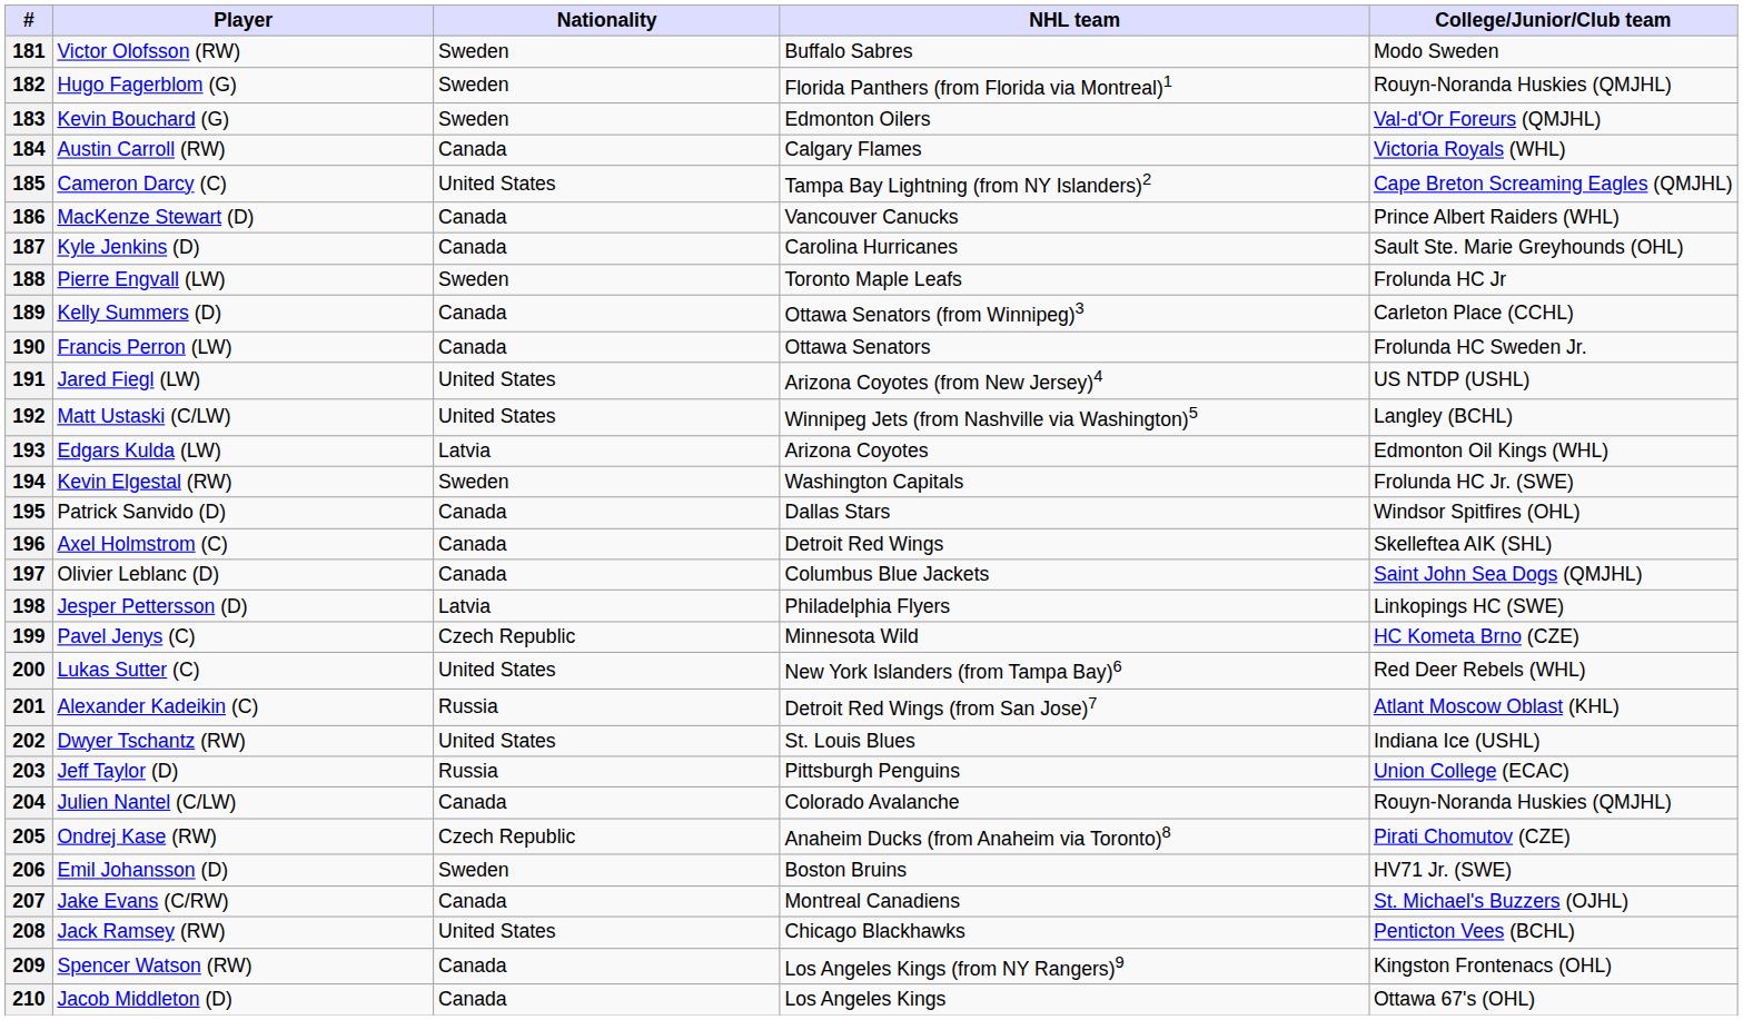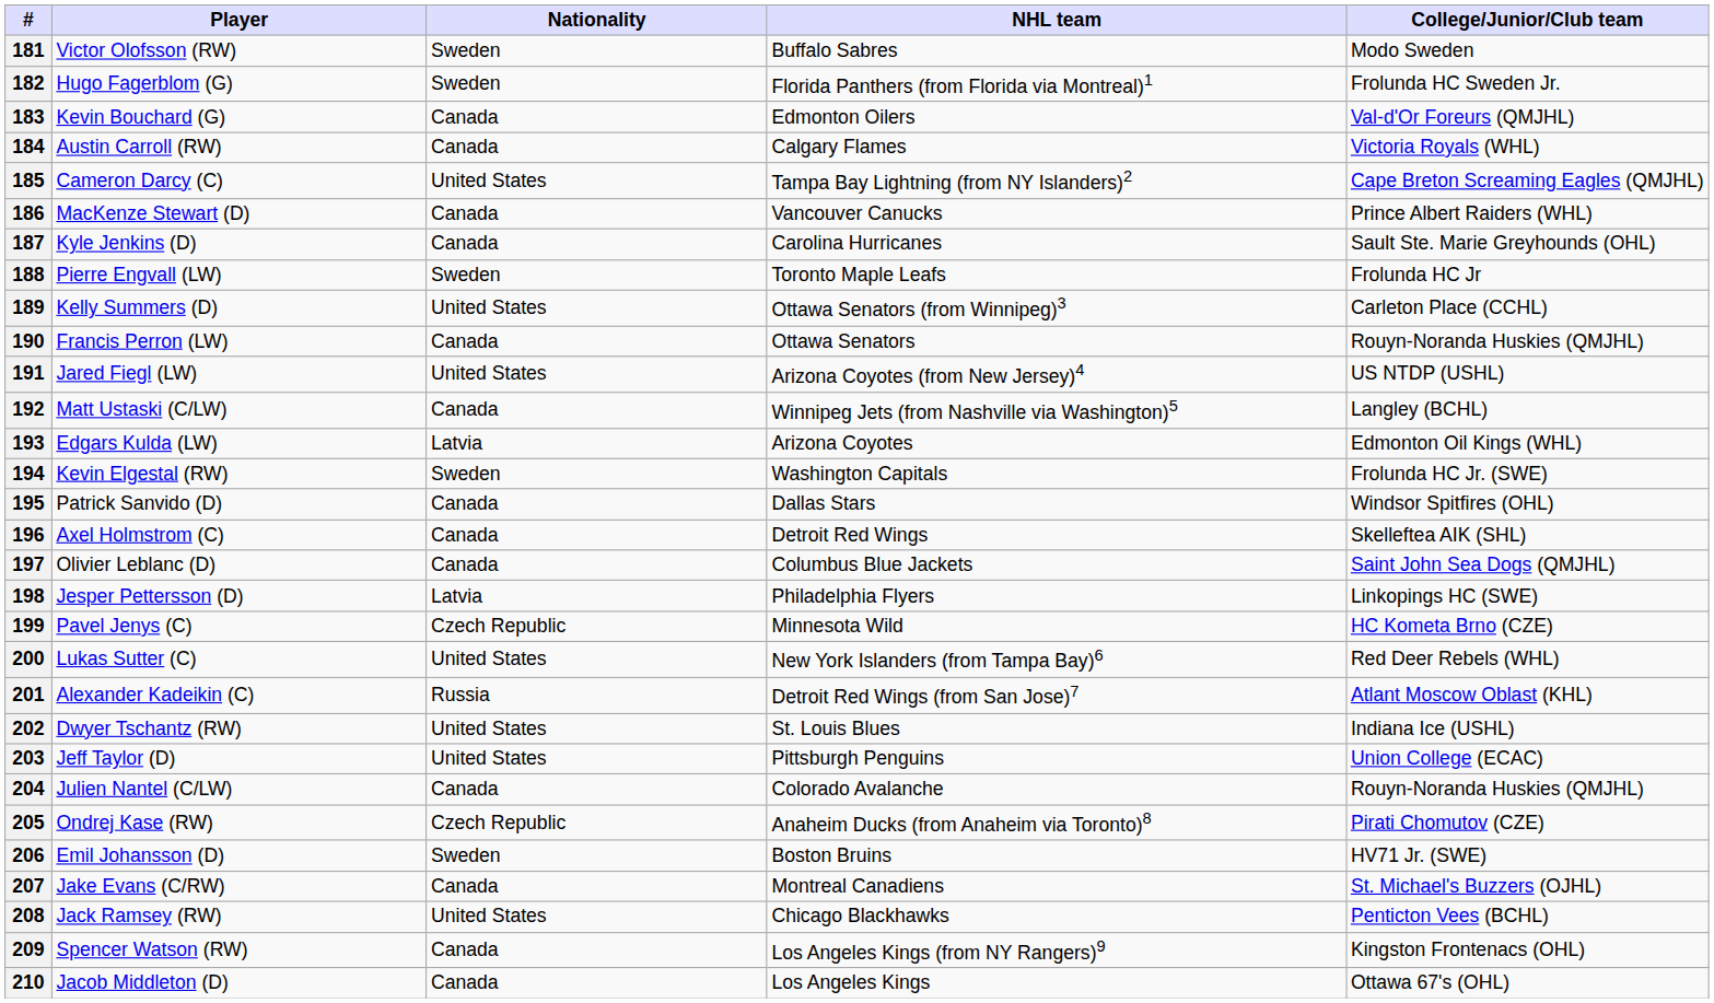 <table class="wikitable">
 <tr>
 <th style="background:#ddf; width:2.75%;">#</th>
 <th style="background:#ddf; width:22.0%;">Player</th>
 <th style="background:#ddf; width:20.0%;">Nationality</th>
 <th style="background:#ddf; width:34.0%;">NHL team</th>
 <th style="background:#ddf; width:100.0%;">College/Junior/Club team</th>
 </tr>
 <tr>
 <th>181</th>
 <td><a href='#'>Victor Olofsson</a> (RW)</td>
 <td> Sweden</td>
 <td>Buffalo Sabres</td>
 <td>Modo Sweden</td>
 </tr>
 <tr>
 <th>182</th>
 <td><a href='#'>Hugo Fagerblom</a> (G)</td>
 <td> Sweden</td>
 <td>Florida Panthers (from Florida via Montreal)<sup>1</sup></td>
-<td>Rouyn-Noranda Huskies (QMJHL)</td>
+<td>Frolunda HC Sweden Jr.</td>
 </tr>
 <tr>
 <th>183</th>
 <td><a href='#'>Kevin Bouchard</a> (G)</td>
-<td> Sweden</td>
+<td> Canada</td>
 <td>Edmonton Oilers</td>
 <td><a href='#'>Val-d'Or Foreurs</a> (QMJHL)</td>
 </tr>
 <tr>
 <th>184</th>
 <td><a href='#'>Austin Carroll</a> (RW)</td>
 <td> Canada</td>
 <td>Calgary Flames</td>
 <td><a href='#'>Victoria Royals</a> (WHL)</td>
 </tr>
 <tr>
 <th>185</th>
 <td><a href='#'>Cameron Darcy</a> (C)</td>
 <td> United States</td>
 <td>Tampa Bay Lightning (from NY Islanders)<sup>2</sup></td>
 <td><a href='#'>Cape Breton Screaming Eagles</a> (QMJHL)</td>
 </tr>
 <tr>
 <th>186</th>
 <td><a href='#'>MacKenze Stewart</a> (D)</td>
 <td> Canada</td>
 <td>Vancouver Canucks</td>
 <td>Prince Albert Raiders (WHL)</td>
 </tr>
 <tr>
 <th>187</th>
 <td><a href='#'>Kyle Jenkins</a> (D)</td>
 <td> Canada</td>
 <td>Carolina Hurricanes</td>
 <td>Sault Ste. Marie Greyhounds (OHL)</td>
 </tr>
 <tr>
 <th>188</th>
 <td><a href='#'>Pierre Engvall</a> (LW)</td>
 <td> Sweden</td>
 <td>Toronto Maple Leafs</td>
 <td>Frolunda HC Jr</td>
 </tr>
 <tr>
 <th>189</th>
 <td><a href='#'>Kelly Summers</a> (D)</td>
-<td> Canada</td>
+<td> United States</td>
 <td>Ottawa Senators (from Winnipeg)<sup>3</sup></td>
 <td>Carleton Place (CCHL)</td>
 </tr>
 <tr>
 <th>190</th>
 <td><a href='#'>Francis Perron</a> (LW)</td>
 <td> Canada</td>
 <td>Ottawa Senators</td>
-<td>Frolunda HC Sweden Jr.</td>
+<td>Rouyn-Noranda Huskies (QMJHL)</td>
 </tr>
 <tr>
 <th>191</th>
 <td><a href='#'>Jared Fiegl</a> (LW)</td>
 <td> United States</td>
 <td>Arizona Coyotes (from New Jersey)<sup>4</sup></td>
 <td>US NTDP (USHL)</td>
 </tr>
 <tr>
 <th>192</th>
 <td><a href='#'>Matt Ustaski</a> (C/LW)</td>
-<td> United States</td>
+<td> Canada</td>
 <td>Winnipeg Jets (from Nashville via Washington)<sup>5</sup></td>
 <td>Langley (BCHL)</td>
 </tr>
 <tr>
 <th>193</th>
 <td><a href='#'>Edgars Kulda</a> (LW)</td>
 <td> Latvia</td>
 <td>Arizona Coyotes</td>
 <td>Edmonton Oil Kings (WHL)</td>
 </tr>
 <tr>
 <th>194</th>
 <td><a href='#'>Kevin Elgestal</a> (RW)</td>
 <td> Sweden</td>
 <td>Washington Capitals</td>
 <td>Frolunda HC Jr. (SWE)</td>
 </tr>
 <tr>
 <th>195</th>
 <td>Patrick Sanvido (D)</td>
 <td> Canada</td>
 <td>Dallas Stars</td>
 <td>Windsor Spitfires (OHL)</td>
 </tr>
 <tr>
 <th>196</th>
 <td><a href='#'>Axel Holmstrom</a> (C)</td>
 <td> Canada</td>
 <td>Detroit Red Wings</td>
 <td>Skelleftea AIK (SHL)</td>
 </tr>
 <tr>
 <th>197</th>
 <td>Olivier Leblanc (D)</td>
 <td> Canada</td>
 <td>Columbus Blue Jackets</td>
 <td><a href='#'>Saint John Sea Dogs</a> (QMJHL)</td>
 </tr>
 <tr>
 <th>198</th>
 <td><a href='#'>Jesper Pettersson</a> (D)</td>
 <td> Latvia</td>
 <td>Philadelphia Flyers</td>
 <td>Linkopings HC (SWE)</td>
 </tr>
 <tr>
 <th>199</th>
 <td><a href='#'>Pavel Jenys</a> (C)</td>
 <td> Czech Republic</td>
 <td>Minnesota Wild</td>
 <td><a href='#'>HC Kometa Brno</a> (CZE)</td>
 </tr>
 <tr>
 <th>200</th>
 <td><a href='#'>Lukas Sutter</a> (C)</td>
 <td> United States</td>
 <td>New York Islanders (from Tampa Bay)<sup>6</sup></td>
 <td>Red Deer Rebels (WHL)</td>
 </tr>
 <tr>
 <th>201</th>
 <td><a href='#'>Alexander Kadeikin</a> (C)</td>
 <td> Russia</td>
 <td>Detroit Red Wings (from San Jose)<sup>7</sup></td>
 <td><a href='#'>Atlant Moscow Oblast</a> (KHL)</td>
 </tr>
 <tr>
 <th>202</th>
 <td><a href='#'>Dwyer Tschantz</a> (RW)</td>
 <td> United States</td>
 <td>St. Louis Blues</td>
 <td>Indiana Ice (USHL)</td>
 </tr>
 <tr>
 <th>203</th>
 <td><a href='#'>Jeff Taylor</a> (D)</td>
-<td> Russia</td>
+<td> United States</td>
 <td>Pittsburgh Penguins</td>
 <td><a href='#'>Union College</a> (ECAC)</td>
 </tr>
 <tr>
 <th>204</th>
 <td><a href='#'>Julien Nantel</a> (C/LW)</td>
 <td> Canada</td>
 <td>Colorado Avalanche</td>
 <td>Rouyn-Noranda Huskies (QMJHL)</td>
 </tr>
 <tr>
 <th>205</th>
 <td><a href='#'>Ondrej Kase</a> (RW)</td>
 <td> Czech Republic</td>
 <td>Anaheim Ducks (from Anaheim via Toronto)<sup>8</sup></td>
 <td><a href='#'>Pirati Chomutov</a> (CZE)</td>
 </tr>
 <tr>
 <th>206</th>
 <td><a href='#'>Emil Johansson</a> (D)</td>
 <td> Sweden</td>
 <td>Boston Bruins</td>
 <td>HV71 Jr. (SWE)</td>
 </tr>
 <tr>
 <th>207</th>
 <td><a href='#'>Jake Evans</a> (C/RW)</td>
 <td> Canada</td>
 <td>Montreal Canadiens</td>
 <td><a href='#'>St. Michael's Buzzers</a> (OJHL)</td>
 </tr>
 <tr>
 <th>208</th>
 <td><a href='#'>Jack Ramsey</a> (RW)</td>
 <td> United States</td>
 <td>Chicago Blackhawks</td>
 <td><a href='#'>Penticton Vees</a> (BCHL)</td>
 </tr>
 <tr>
 <th>209</th>
 <td><a href='#'>Spencer Watson</a> (RW)</td>
 <td> Canada</td>
 <td>Los Angeles Kings (from NY Rangers)<sup>9</sup></td>
 <td>Kingston Frontenacs (OHL)</td>
 </tr>
 <tr>
 <th>210</th>
 <td><a href='#'>Jacob Middleton</a> (D)</td>
 <td> Canada</td>
 <td>Los Angeles Kings</td>
 <td>Ottawa 67's (OHL)</td>
 </tr>
 </table>
